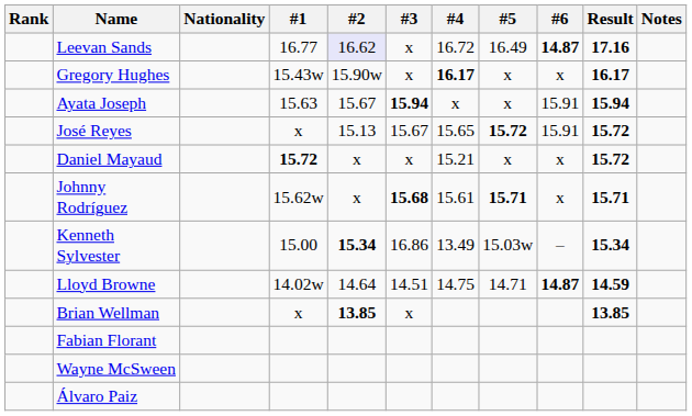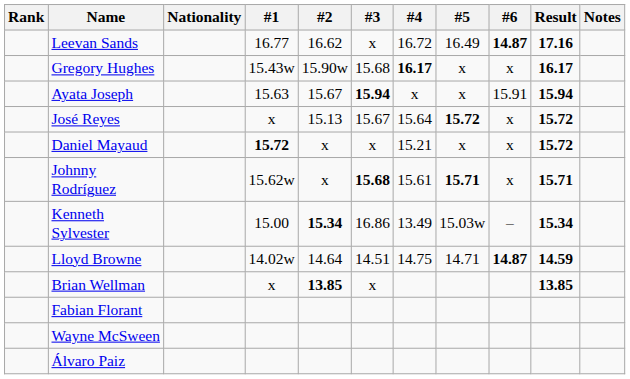 <table class="wikitable sortable" style="text-align:center;font-size:95%">
 <tr>
 <th>Rank</th>
 <th>Name</th>
 <th>Nationality</th>
 <th>#1</th>
 <th>#2</th>
 <th>#3</th>
 <th>#4</th>
 <th>#5</th>
 <th>#6</th>
 <th>Result</th>
 <th>Notes</th>
 </tr>
 <tr>
 <td></td>
 <td align=left><a href='#'>Leevan Sands</a></td>
 <td align=left></td>
 <td>16.77</td>
-<td style="background: lavender;">16.62</td>
+<td>16.62</td>
 <td>x</td>
 <td>16.72</td>
 <td>16.49</td>
 <td><strong>14.87</strong></td>
 <td><strong>17.16</strong></td>
 <td></td>
 </tr>
 <tr>
 <td></td>
 <td align=left><a href='#'>Gregory Hughes</a></td>
 <td align=left></td>
 <td>15.43w</td>
 <td>15.90w</td>
-<td>x</td>
+<td>15.68</td>
 <td><strong>16.17</strong></td>
 <td>x</td>
 <td>x</td>
 <td><strong>16.17</strong></td>
 <td></td>
 </tr>
 <tr>
 <td></td>
 <td align=left><a href='#'>Ayata Joseph</a></td>
 <td align=left></td>
 <td>15.63</td>
 <td>15.67</td>
 <td><strong>15.94</strong></td>
 <td>x</td>
 <td>x</td>
 <td>15.91</td>
 <td><strong>15.94</strong></td>
 <td></td>
 </tr>
 <tr>
 <td></td>
 <td align=left><a href='#'>José Reyes</a></td>
 <td align=left></td>
 <td>x</td>
 <td>15.13</td>
 <td>15.67</td>
-<td>15.65</td>
+<td>15.64</td>
 <td><strong>15.72</strong></td>
-<td>15.91</td>
+<td>x</td>
 <td><strong>15.72</strong></td>
 <td></td>
 </tr>
 <tr>
 <td></td>
 <td align=left><a href='#'>Daniel Mayaud</a></td>
 <td align=left></td>
 <td><strong>15.72</strong></td>
 <td>x</td>
 <td>x</td>
 <td>15.21</td>
 <td>x</td>
 <td>x</td>
 <td><strong>15.72</strong></td>
 <td></td>
 </tr>
 <tr>
 <td></td>
 <td align=left><a href='#'>Johnny Rodríguez</a></td>
 <td align=left></td>
 <td>15.62w</td>
 <td>x</td>
 <td><strong>15.68</strong></td>
 <td>15.61</td>
 <td><strong>15.71</strong></td>
 <td>x</td>
 <td><strong>15.71</strong></td>
 <td></td>
 </tr>
 <tr>
 <td></td>
 <td align=left><a href='#'>Kenneth Sylvester</a></td>
 <td align=left></td>
 <td>15.00</td>
 <td><strong>15.34</strong></td>
 <td>16.86</td>
 <td>13.49</td>
 <td>15.03w</td>
 <td>–</td>
 <td><strong>15.34</strong></td>
 <td></td>
 </tr>
 <tr>
 <td></td>
 <td align=left><a href='#'>Lloyd Browne</a></td>
 <td align=left></td>
 <td>14.02w</td>
 <td>14.64</td>
 <td>14.51</td>
 <td>14.75</td>
 <td>14.71</td>
 <td><strong>14.87</strong></td>
 <td><strong>14.59</strong></td>
 <td></td>
 </tr>
 <tr>
 <td></td>
 <td align=left><a href='#'>Brian Wellman</a></td>
 <td align=left></td>
 <td>x</td>
 <td><strong>13.85</strong></td>
 <td>x</td>
 <td></td>
 <td></td>
 <td></td>
 <td><strong>13.85</strong></td>
 <td></td>
 </tr>
 <tr>
 <td></td>
 <td align=left><a href='#'>Fabian Florant</a></td>
 <td align=left></td>
 <td></td>
 <td></td>
 <td></td>
 <td></td>
 <td></td>
 <td></td>
 <td><strong></strong></td>
 <td></td>
 </tr>
 <tr>
 <td></td>
 <td align=left><a href='#'>Wayne McSween</a></td>
 <td align=left></td>
 <td></td>
 <td></td>
 <td></td>
 <td></td>
 <td></td>
 <td></td>
 <td><strong></strong></td>
 <td></td>
 </tr>
 <tr>
 <td></td>
 <td align=left><a href='#'>Álvaro Paiz</a></td>
 <td align=left></td>
 <td></td>
 <td></td>
 <td></td>
 <td></td>
 <td></td>
 <td></td>
 <td><strong></strong></td>
 <td></td>
 </tr>
 </table>
